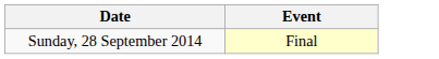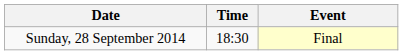 <table class = "wikitable" style="text-align:center;">
 <tr>
 <th width=220>Date</th>
+<th width=50>Time</th>
 <th width=150>Event</th>
 </tr>
 <tr>
 <td>Sunday, 28 September 2014</td>
+<td>18:30</td>
 <td bgcolor=ffffcc>Final</td>
 </tr>
 </table>
